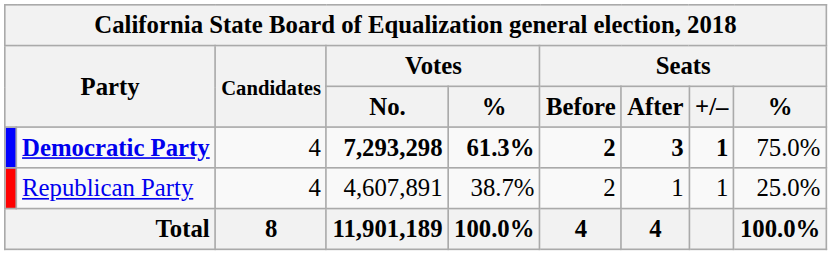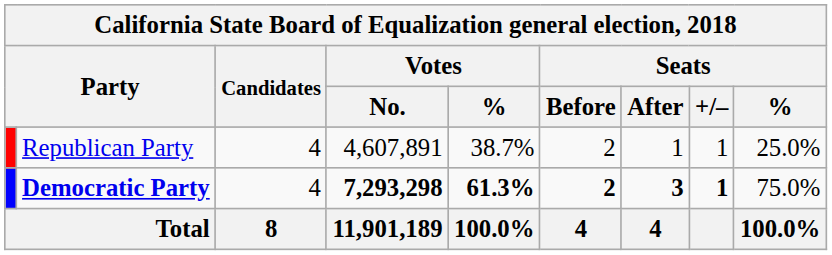 <table class="wikitable" style="font-size:95%;">
 <tr>
 <th colspan=9>California State Board of Equalization general election, 2018</th>
 </tr>
 <tr>
 <th colspan=2 rowspan=2>Party</th>
 <th rowspan=2><small>Candidates</small></th>
 <th colspan=2>Votes</th>
 <th colspan=4>Seats</th>
 </tr>
 <tr>
 <th>No.</th>
 <th>%</th>
 <th>Before</th>
 <th>After</th>
 <th>+/–</th>
 <th>%</th>
 </tr>
 <tr>
+<th style="background:#f00"></th>
+<td align=left><a href='#'>Republican Party</a></td>
+<td align=right>4</td>
+<td align=right>4,607,891</td>
+<td align=right>38.7%</td>
+<td align=right>2</td>
+<td align=right>1</td>
+<td align=right> 1</td>
+<td align=right>25.0%</td>
+</tr>
+<tr>
 <th style="background:#00f"></th>
 <td align=left><strong><a href='#'>Democratic Party</a></strong></td>
 <td align=right>4</td>
 <td align=right><strong>7,293,298</strong></td>
 <td align=right><strong>61.3%</strong></td>
 <td align=right><strong>2</strong></td>
 <td align=right><strong>3</strong></td>
 <td align=right><strong> 1</strong></td>
 <td align=right>75.0%</td>
-</tr>
-<tr>
-<th style="background:#f00"></th>
-<td align=left><a href='#'>Republican Party</a></td>
-<td align=right>4</td>
-<td align=right>4,607,891</td>
-<td align=right>38.7%</td>
-<td align=right>2</td>
-<td align=right>1</td>
-<td align=right> 1</td>
-<td align=right>25.0%</td>
 </tr>
 <tr style="background:#eee;">
 <th colspan="2" style="text-align:right;">Total</th>
 <th align=right>8</th>
 <th align=right>11,901,189</th>
 <th align=right>100.0%</th>
 <th align=right>4</th>
 <th align=right>4</th>
 <th align=right></th>
 <th align=right>100.0%</th>
 </tr>
 </table>
